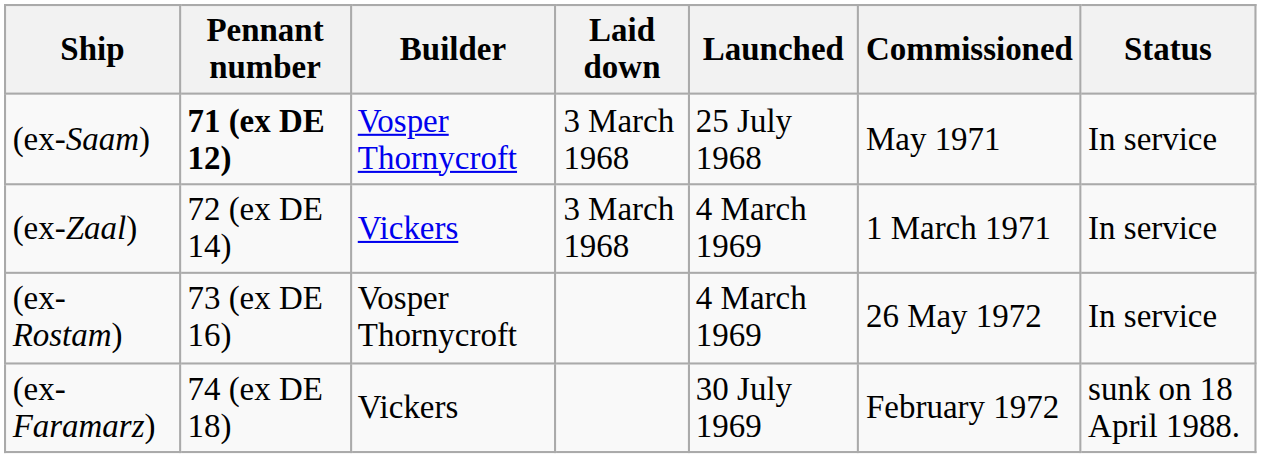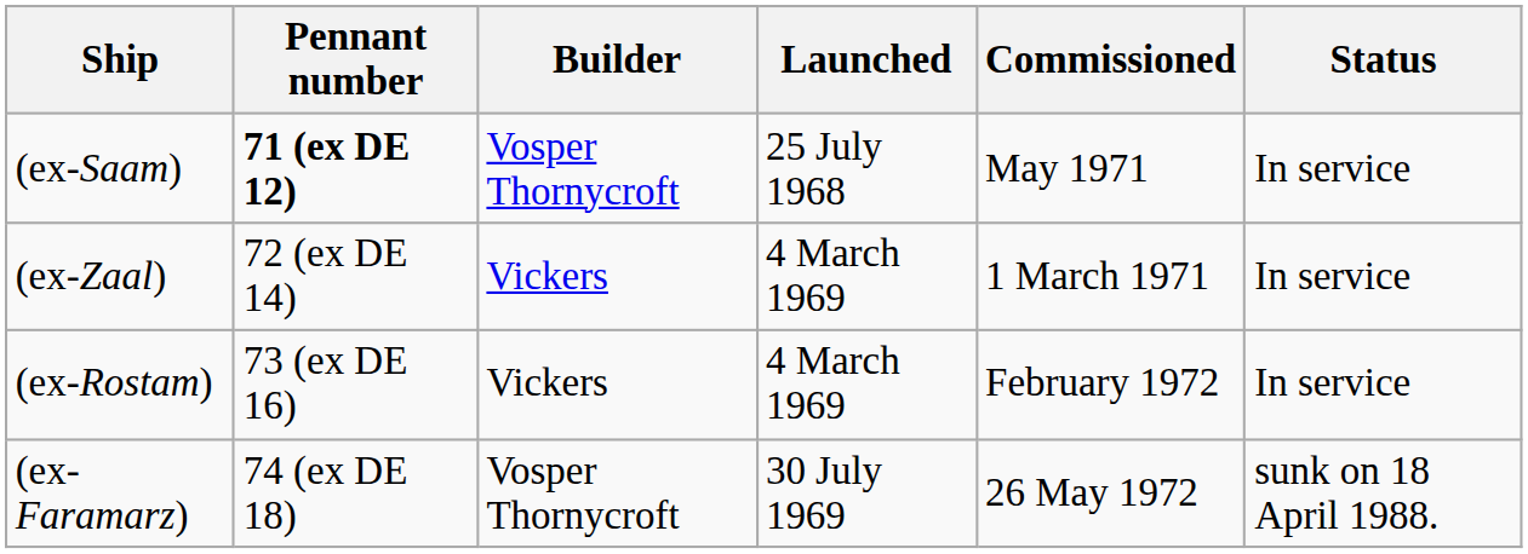 <table class="wikitable">
 <tr>
 <th>Ship</th>
 <th>Pennant number</th>
 <th>Builder</th>
-<th>Laid down</th>
 <th>Launched</th>
 <th>Commissioned</th>
 <th>Status</th>
 </tr>
 <tr>
 <td> (ex-<em>Saam</em>)</td>
 <td><strong>71 (ex DE 12)</strong></td>
 <td><a href='#'>Vosper Thornycroft</a></td>
-<td>3 March 1968</td>
 <td>25 July 1968</td>
 <td>May 1971</td>
 <td>In service</td>
 </tr>
 <tr>
 <td> (ex-<em>Zaal</em>)</td>
 <td>72 (ex DE 14)</td>
 <td><a href='#'>Vickers</a></td>
-<td>3 March 1968</td>
 <td>4 March 1969</td>
 <td>1 March 1971</td>
 <td>In service</td>
 </tr>
 <tr>
 <td> (ex-<em>Rostam</em>)</td>
 <td>73 (ex DE 16)</td>
-<td>Vosper Thornycroft</td>
-<td></td>
+<td>Vickers</td>
 <td>4 March 1969</td>
-<td>26 May 1972</td>
+<td>February 1972</td>
 <td>In service</td>
 </tr>
 <tr>
 <td> (ex-<em>Faramarz</em>)</td>
 <td>74 (ex DE 18)</td>
-<td>Vickers</td>
-<td></td>
+<td>Vosper Thornycroft</td>
 <td>30 July 1969</td>
-<td>February 1972</td>
+<td>26 May 1972</td>
 <td>sunk on 18 April 1988.</td>
 </tr>
 </table>
